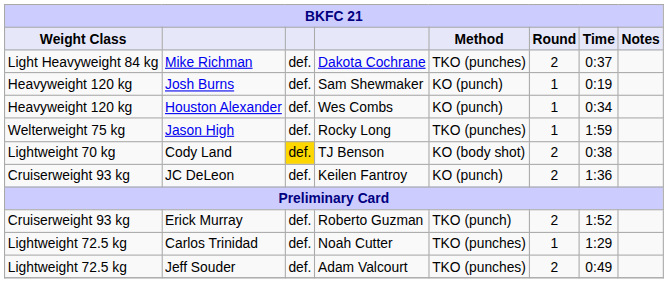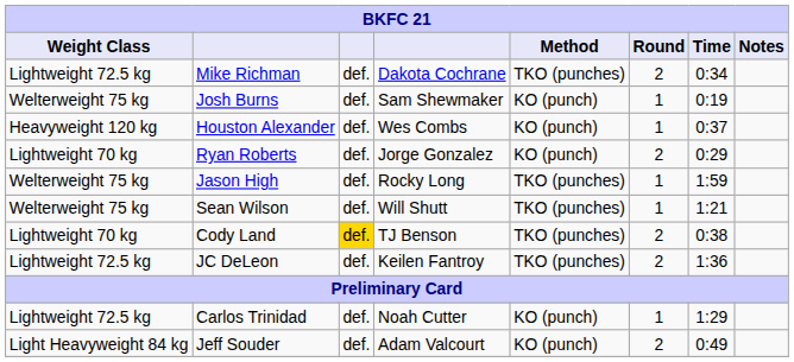 <table class="wikitable" style="font-size: 80%;">
 <tr>
 <th colspan="8" style="background-color: #ccf; color: #000080; text-align: center;"><strong>BKFC 21</strong></th>
 </tr>
 <tr>
 <th colspan="1" style="background-color: #E6E8FA; color: #000000; text-align: center;">Weight Class</th>
 <th colspan="1" style="background-color: #E6E8FA; color: #000000; text-align: center;"></th>
 <th colspan="1" style="background-color: #E6E8FA; color: #000000; text-align: center;"></th>
 <th colspan="1" style="background-color: #E6E8FA; color: #000000; text-align: center;"></th>
 <th colspan="1" style="background-color: #E6E8FA; color: #000000; text-align: center;">Method</th>
 <th colspan="1" style="background-color: #E6E8FA; color: #000000; text-align: center;">Round</th>
 <th colspan="1" style="background-color: #E6E8FA; color: #000000; text-align: center;">Time</th>
 <th colspan="1" style="background-color: #E6E8FA; color: #000000; text-align: center;">Notes</th>
 </tr>
 <tr>
-<td>Light Heavyweight 84 kg</td>
+<td>Lightweight 72.5 kg</td>
 <td> <a href='#'>Mike Richman</a></td>
 <td align=center>def.</td>
 <td> <a href='#'>Dakota Cochrane</a></td>
 <td>TKO (punches)</td>
 <td align=center>2</td>
-<td align=center>0:37</td>
+<td align=center>0:34</td>
 <td></td>
 </tr>
 <tr>
-<td>Heavyweight 120 kg</td>
+<td>Welterweight 75 kg</td>
 <td> <a href='#'>Josh Burns</a></td>
 <td align=center>def.</td>
 <td> Sam Shewmaker</td>
 <td>KO (punch)</td>
 <td align=center>1</td>
 <td align=center>0:19</td>
 <td></td>
 </tr>
 <tr>
 <td>Heavyweight 120 kg</td>
 <td> <a href='#'>Houston Alexander</a></td>
 <td align=center>def.</td>
 <td> Wes Combs</td>
 <td>KO (punch)</td>
 <td align=center>1</td>
-<td align=center>0:34</td>
+<td align=center>0:37</td>
+<td></td>
+</tr>
+<tr>
+<td>Lightweight 70 kg</td>
+<td> <a href='#'>Ryan Roberts</a></td>
+<td align=center>def.</td>
+<td> Jorge Gonzalez</td>
+<td>KO (punch)</td>
+<td align=center>2</td>
+<td align=center>0:29</td>
 <td></td>
 </tr>
 <tr>
 <td>Welterweight 75 kg</td>
 <td> <a href='#'>Jason High</a></td>
 <td align=center>def.</td>
 <td> Rocky Long</td>
 <td>TKO (punches)</td>
 <td align=center>1</td>
 <td align=center>1:59</td>
 <td></td>
 </tr>
 <tr>
+<td>Welterweight 75 kg</td>
+<td> Sean Wilson</td>
+<td align=center>def.</td>
+<td> Will Shutt</td>
+<td>TKO (punches)</td>
+<td align=center>1</td>
+<td align=center>1:21</td>
+<td></td>
+</tr>
+<tr>
 <td>Lightweight 70 kg</td>
 <td> Cody Land</td>
 <td align=center style="background: gold;">def.</td>
 <td> TJ Benson</td>
-<td>KO (body shot)</td>
+<td>TKO (punches)</td>
 <td align=center>2</td>
 <td align=center>0:38</td>
 <td></td>
 </tr>
 <tr>
-<td>Cruiserweight 93 kg</td>
+<td>Lightweight 72.5 kg</td>
 <td> JC DeLeon</td>
 <td align=center>def.</td>
 <td> Keilen Fantroy</td>
-<td>KO (punch)</td>
+<td>TKO (punches)</td>
 <td align=center>2</td>
 <td align=center>1:36</td>
 <td></td>
 </tr>
 <tr>
 <th colspan="8" style="background-color: #ccf; color: #000080; text-align: center;"><strong>Preliminary Card</strong></th>
 </tr>
 <tr>
-<td>Cruiserweight 93 kg</td>
-<td> Erick Murray</td>
-<td align=center>def.</td>
-<td> Roberto Guzman</td>
-<td>TKO (punch)</td>
-<td align=center>2</td>
-<td align=center>1:52</td>
-<td></td>
-</tr>
-<tr>
 <td>Lightweight 72.5 kg</td>
 <td> Carlos Trinidad</td>
 <td align=center>def.</td>
 <td> Noah Cutter</td>
-<td>TKO (punches)</td>
+<td>KO (punch)</td>
 <td align=center>1</td>
 <td align=center>1:29</td>
 <td></td>
 </tr>
 <tr>
-<td>Lightweight 72.5 kg</td>
+<td>Light Heavyweight 84 kg</td>
 <td> Jeff Souder</td>
 <td align=center>def.</td>
 <td> Adam Valcourt</td>
-<td>TKO (punches)</td>
+<td>KO (punch)</td>
 <td align=center>2</td>
 <td align=center>0:49</td>
 <td></td>
 </tr>
 <tr>
 </tr>
 </table>
